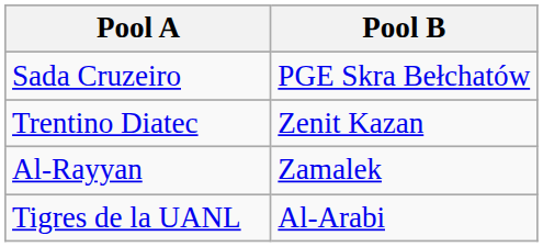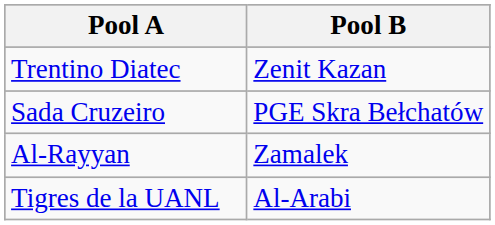 <table class="wikitable">
 <tr>
 <th width=50%>Pool A</th>
 <th width=50%>Pool B</th>
 </tr>
 <tr>
+<td> <a href='#'>Trentino Diatec</a></td>
+<td> <a href='#'>Zenit Kazan</a></td>
+</tr>
+<tr>
 <td> <a href='#'>Sada Cruzeiro</a></td>
 <td> <a href='#'>PGE Skra Bełchatów</a></td>
-</tr>
-<tr>
-<td> <a href='#'>Trentino Diatec</a></td>
-<td> <a href='#'>Zenit Kazan</a></td>
 </tr>
 <tr>
 <td> <a href='#'>Al-Rayyan</a></td>
 <td> <a href='#'>Zamalek</a></td>
 </tr>
 <tr>
 <td> <a href='#'>Tigres de la UANL</a></td>
 <td> <a href='#'>Al-Arabi</a></td>
 </tr>
 </table>
